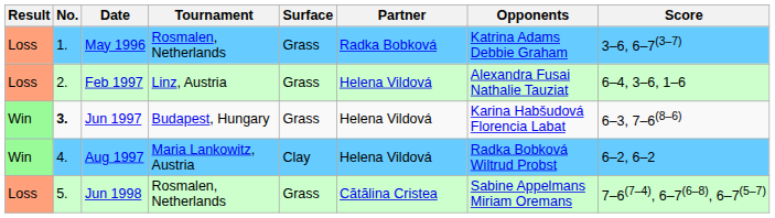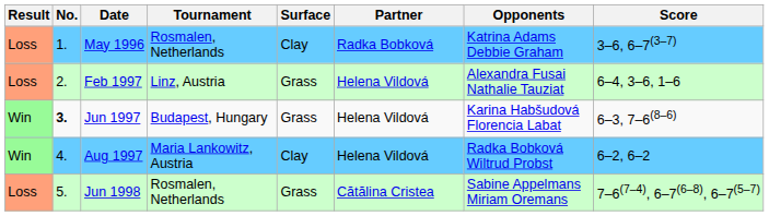 <table class="sortable wikitable">
 <tr>
 <th>Result</th>
 <th>No.</th>
 <th>Date</th>
 <th style="width:145px">Tournament</th>
 <th>Surface</th>
 <th style="width:145px">Partner</th>
 <th style="width:145px">Opponents</th>
 <th class="unsortable">Score</th>
 </tr>
 <tr bgcolor="66CCFF">
 <td style="background:#ffa07a;">Loss</td>
 <td>1.</td>
 <td><a href='#'>May 1996</a></td>
 <td><a href='#'>Rosmalen</a>, Netherlands</td>
-<td>Grass</td>
+<td>Clay</td>
 <td> <a href='#'>Radka Bobková</a></td>
 <td> <a href='#'>Katrina Adams</a> <br>  <a href='#'>Debbie Graham</a></td>
 <td>3–6, 6–7<sup>(3–7)</sup></td>
 </tr>
 <tr bgcolor="CCFFCC">
 <td style="background:#ffa07a;">Loss</td>
 <td>2.</td>
 <td><a href='#'>Feb 1997</a></td>
 <td><a href='#'>Linz</a>, Austria</td>
 <td>Grass</td>
 <td> <a href='#'>Helena Vildová</a></td>
 <td> <a href='#'>Alexandra Fusai</a> <br>  <a href='#'>Nathalie Tauziat</a></td>
 <td>6–4, 3–6, 1–6</td>
 </tr>
 <tr bgcolor=>
 <td style="background:#98fb98;">Win</td>
 <td><strong>3.</strong></td>
 <td><a href='#'>Jun 1997</a></td>
 <td><a href='#'>Budapest</a>, Hungary</td>
 <td>Grass</td>
 <td> Helena Vildová</td>
 <td> <a href='#'>Karina Habšudová</a> <br>  <a href='#'>Florencia Labat</a></td>
 <td>6–3, 7–6<sup>(8–6)</sup></td>
 </tr>
 <tr bgcolor="66CCFF">
 <td style="background:#98fb98;">Win</td>
 <td>4.</td>
 <td><a href='#'>Aug 1997</a></td>
 <td><a href='#'>Maria Lankowitz</a>, Austria</td>
 <td>Clay</td>
 <td> Helena Vildová</td>
 <td> <a href='#'>Radka Bobková</a> <br>  <a href='#'>Wiltrud Probst</a></td>
 <td>6–2, 6–2</td>
 </tr>
 <tr bgcolor="CCFFCC">
 <td style="background:#ffa07a;">Loss</td>
 <td>5.</td>
 <td><a href='#'>Jun 1998</a></td>
 <td>Rosmalen, Netherlands</td>
 <td>Grass</td>
 <td> <a href='#'>Cătălina Cristea</a></td>
 <td> <a href='#'>Sabine Appelmans</a> <br>  <a href='#'>Miriam Oremans</a></td>
 <td>7–6<sup>(7–4)</sup>, 6–7<sup>(6–8)</sup>, 6–7<sup>(5–7)</sup></td>
 </tr>
 </table>
